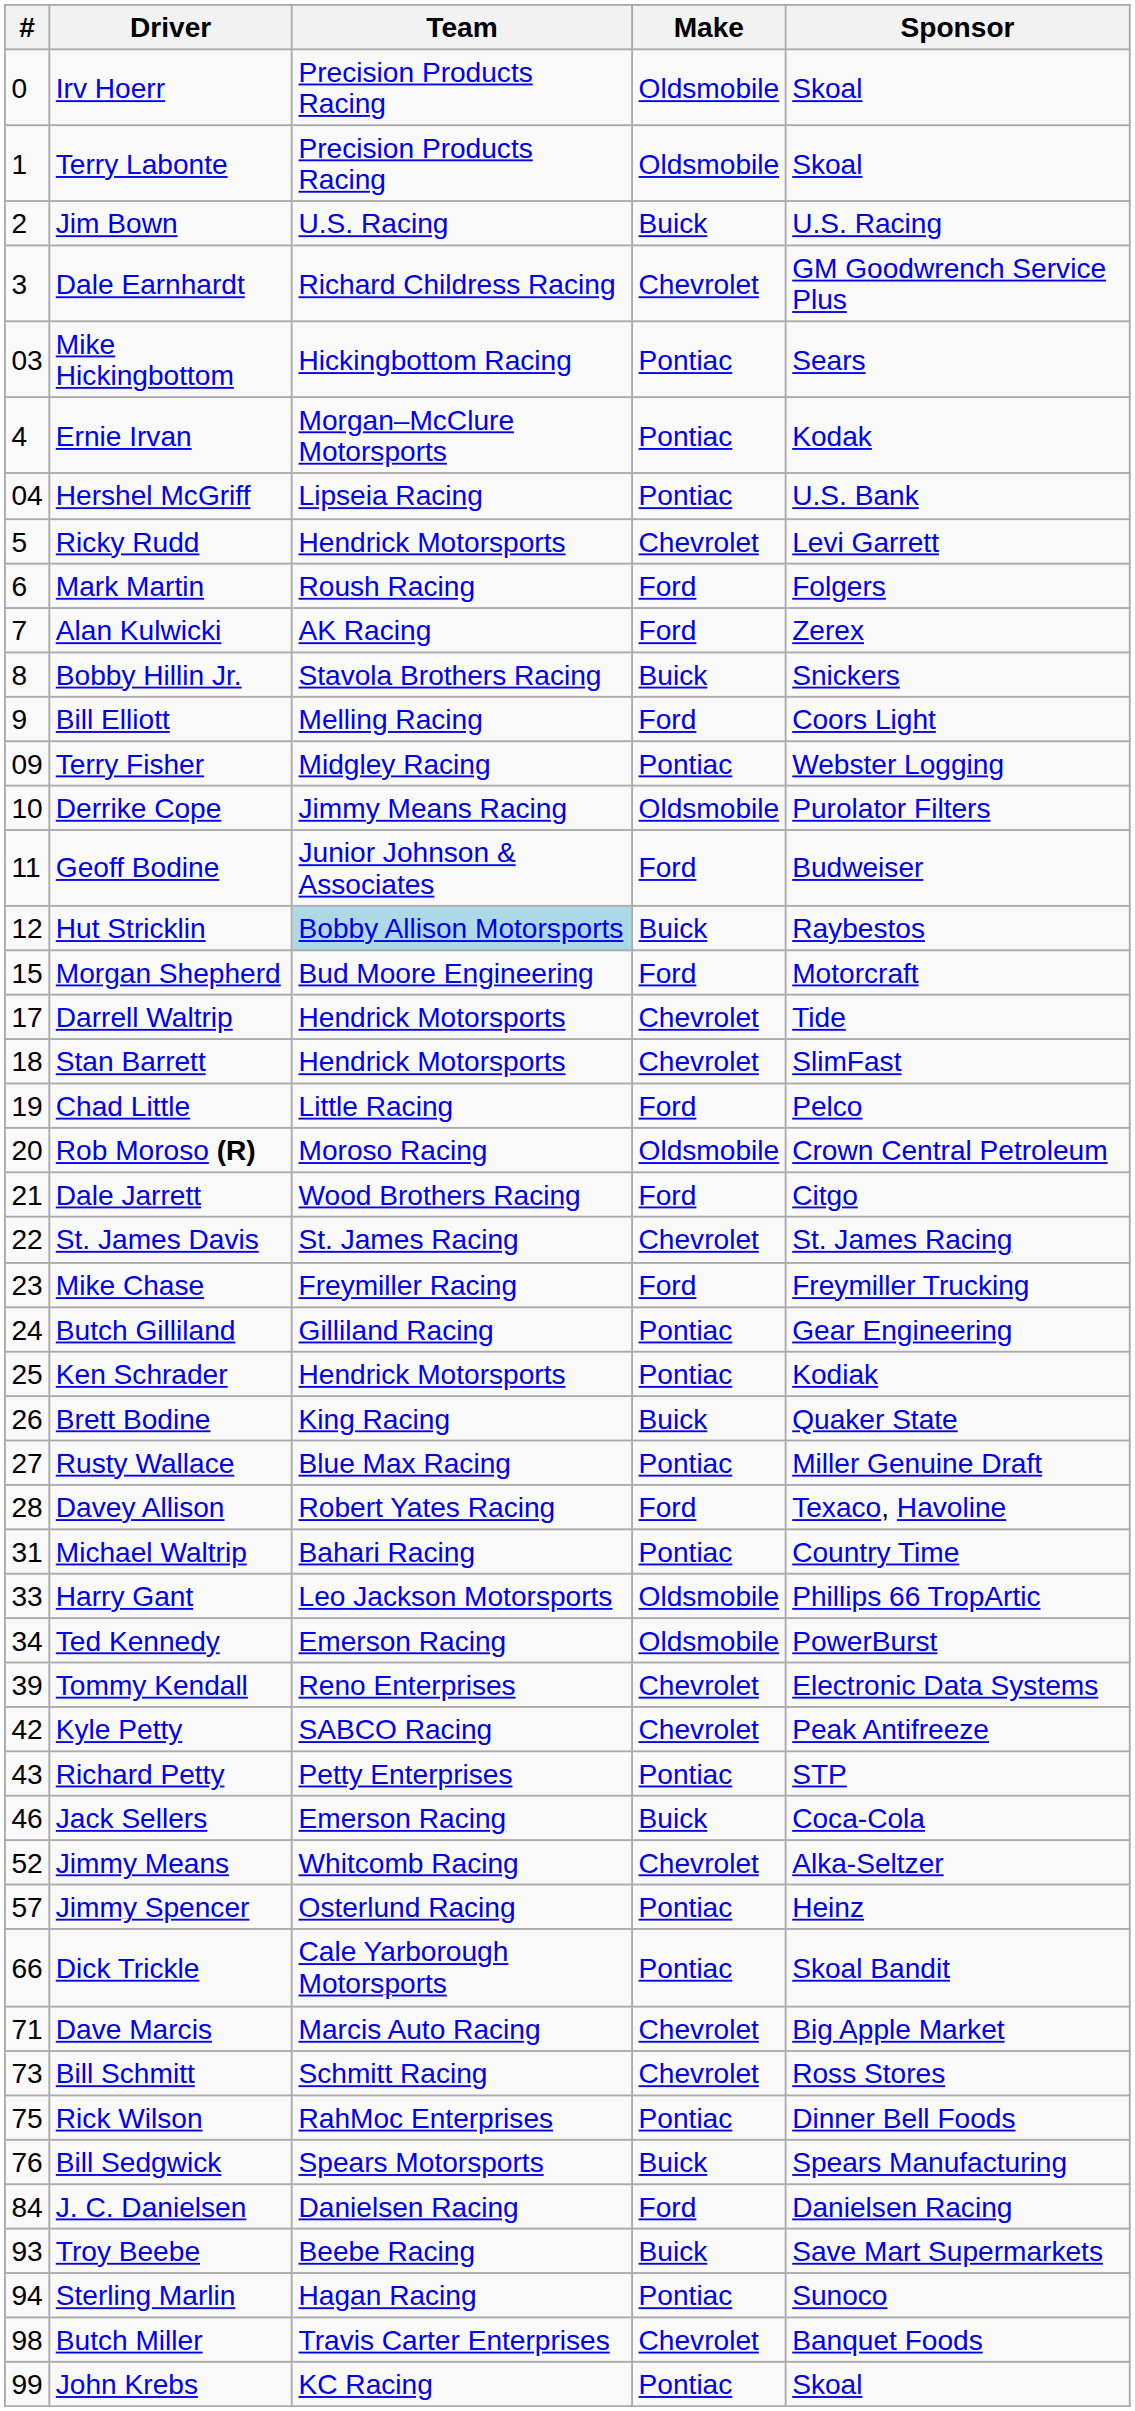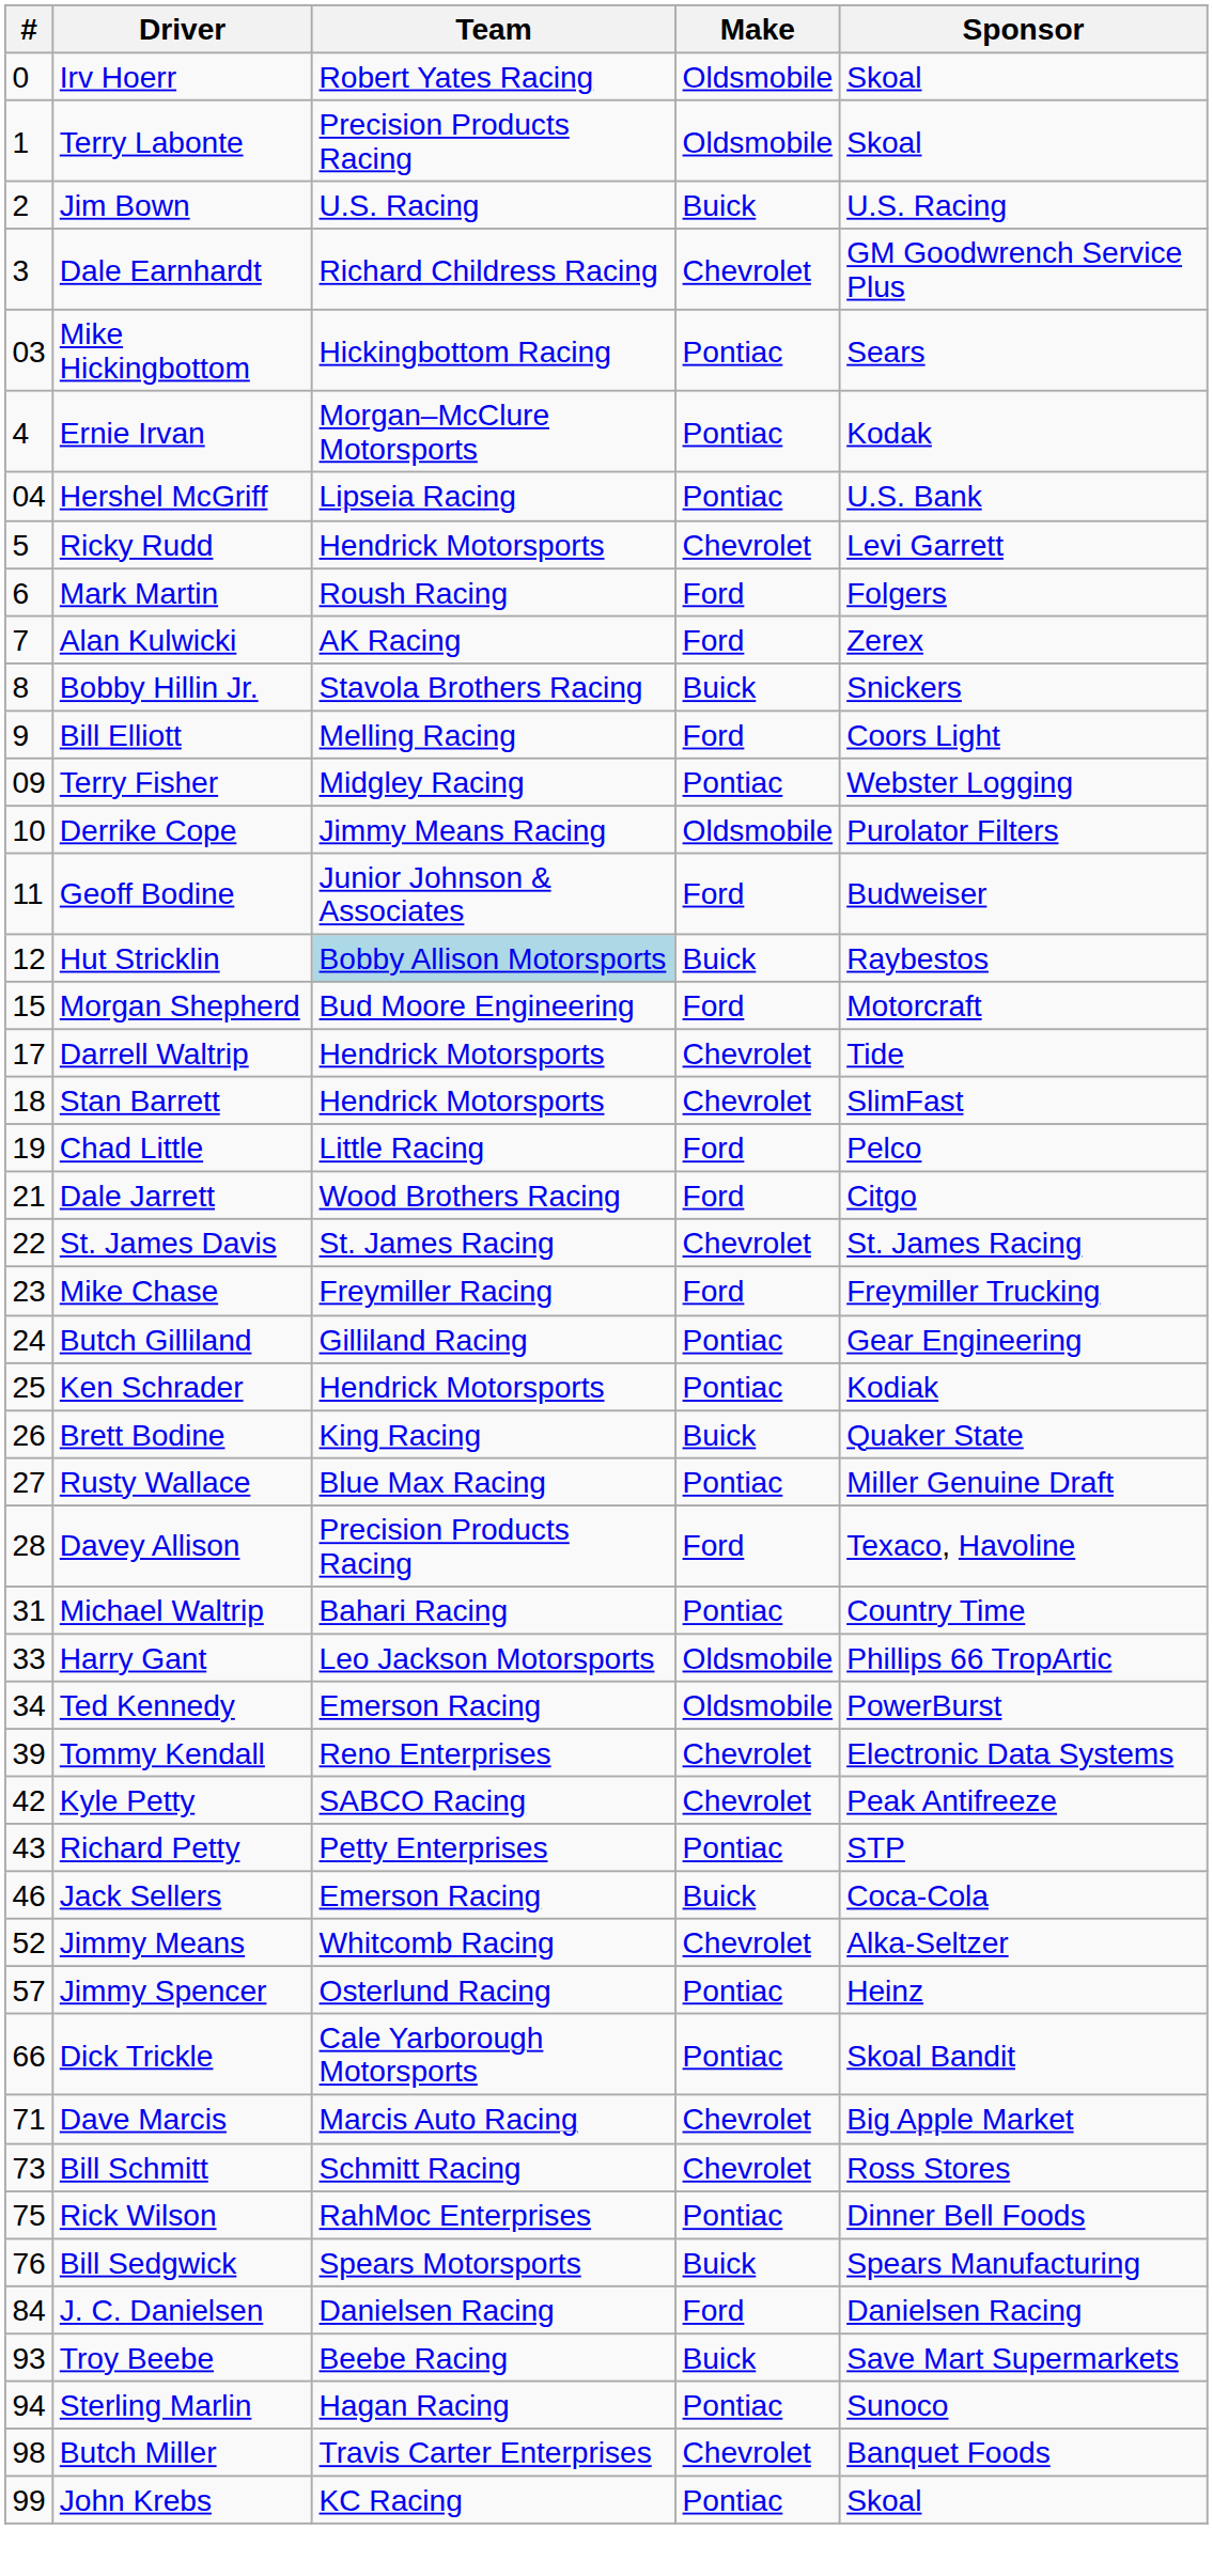 <table class="wikitable" style="font-size:95%">
 <tr>
 <th>#</th>
 <th>Driver</th>
 <th>Team</th>
 <th>Make</th>
 <th>Sponsor</th>
 </tr>
 <tr>
 <td>0</td>
 <td><a href='#'>Irv Hoerr</a></td>
-<td><a href='#'>Precision Products Racing</a></td>
+<td><a href='#'>Robert Yates Racing</a></td>
 <td><a href='#'>Oldsmobile</a></td>
 <td><a href='#'>Skoal</a></td>
 </tr>
 <tr>
 <td>1</td>
 <td><a href='#'>Terry Labonte</a></td>
 <td><a href='#'>Precision Products Racing</a></td>
 <td><a href='#'>Oldsmobile</a></td>
 <td><a href='#'>Skoal</a></td>
 </tr>
 <tr>
 <td>2</td>
 <td><a href='#'>Jim Bown</a></td>
 <td><a href='#'>U.S. Racing</a></td>
 <td><a href='#'>Buick</a></td>
 <td><a href='#'>U.S. Racing</a></td>
 </tr>
 <tr>
 <td>3</td>
 <td><a href='#'>Dale Earnhardt</a></td>
 <td><a href='#'>Richard Childress Racing</a></td>
 <td><a href='#'>Chevrolet</a></td>
 <td><a href='#'>GM Goodwrench Service Plus</a></td>
 </tr>
 <tr>
 <td>03</td>
 <td><a href='#'>Mike Hickingbottom</a></td>
 <td><a href='#'>Hickingbottom Racing</a></td>
 <td><a href='#'>Pontiac</a></td>
 <td><a href='#'>Sears</a></td>
 </tr>
 <tr>
 <td>4</td>
 <td><a href='#'>Ernie Irvan</a></td>
 <td><a href='#'>Morgan–McClure Motorsports</a></td>
 <td><a href='#'>Pontiac</a></td>
 <td><a href='#'>Kodak</a></td>
 </tr>
 <tr>
 <td>04</td>
 <td><a href='#'>Hershel McGriff</a></td>
 <td><a href='#'>Lipseia Racing</a></td>
 <td><a href='#'>Pontiac</a></td>
 <td><a href='#'>U.S. Bank</a></td>
 </tr>
 <tr>
 <td>5</td>
 <td><a href='#'>Ricky Rudd</a></td>
 <td><a href='#'>Hendrick Motorsports</a></td>
 <td><a href='#'>Chevrolet</a></td>
 <td><a href='#'>Levi Garrett</a></td>
 </tr>
 <tr>
 <td>6</td>
 <td><a href='#'>Mark Martin</a></td>
 <td><a href='#'>Roush Racing</a></td>
 <td><a href='#'>Ford</a></td>
 <td><a href='#'>Folgers</a></td>
 </tr>
 <tr>
 <td>7</td>
 <td><a href='#'>Alan Kulwicki</a></td>
 <td><a href='#'>AK Racing</a></td>
 <td><a href='#'>Ford</a></td>
 <td><a href='#'>Zerex</a></td>
 </tr>
 <tr>
 <td>8</td>
 <td><a href='#'>Bobby Hillin Jr.</a></td>
 <td><a href='#'>Stavola Brothers Racing</a></td>
 <td><a href='#'>Buick</a></td>
 <td><a href='#'>Snickers</a></td>
 </tr>
 <tr>
 <td>9</td>
 <td><a href='#'>Bill Elliott</a></td>
 <td><a href='#'>Melling Racing</a></td>
 <td><a href='#'>Ford</a></td>
 <td><a href='#'>Coors Light</a></td>
 </tr>
 <tr>
 <td>09</td>
 <td><a href='#'>Terry Fisher</a></td>
 <td><a href='#'>Midgley Racing</a></td>
 <td><a href='#'>Pontiac</a></td>
 <td><a href='#'>Webster Logging</a></td>
 </tr>
 <tr>
 <td>10</td>
 <td><a href='#'>Derrike Cope</a></td>
 <td><a href='#'>Jimmy Means Racing</a></td>
 <td><a href='#'>Oldsmobile</a></td>
 <td><a href='#'>Purolator Filters</a></td>
 </tr>
 <tr>
 <td>11</td>
 <td><a href='#'>Geoff Bodine</a></td>
 <td><a href='#'>Junior Johnson & Associates</a></td>
 <td><a href='#'>Ford</a></td>
 <td><a href='#'>Budweiser</a></td>
 </tr>
 <tr>
 <td>12</td>
 <td><a href='#'>Hut Stricklin</a></td>
 <td style="background: lightblue;"><a href='#'>Bobby Allison Motorsports</a></td>
 <td><a href='#'>Buick</a></td>
 <td><a href='#'>Raybestos</a></td>
 </tr>
 <tr>
 <td>15</td>
 <td><a href='#'>Morgan Shepherd</a></td>
 <td><a href='#'>Bud Moore Engineering</a></td>
 <td><a href='#'>Ford</a></td>
 <td><a href='#'>Motorcraft</a></td>
 </tr>
 <tr>
 <td>17</td>
 <td><a href='#'>Darrell Waltrip</a></td>
 <td><a href='#'>Hendrick Motorsports</a></td>
 <td><a href='#'>Chevrolet</a></td>
 <td><a href='#'>Tide</a></td>
 </tr>
 <tr>
 <td>18</td>
 <td><a href='#'>Stan Barrett</a></td>
 <td><a href='#'>Hendrick Motorsports</a></td>
 <td><a href='#'>Chevrolet</a></td>
 <td><a href='#'>SlimFast</a></td>
 </tr>
 <tr>
 <td>19</td>
 <td><a href='#'>Chad Little</a></td>
 <td><a href='#'>Little Racing</a></td>
 <td><a href='#'>Ford</a></td>
 <td><a href='#'>Pelco</a></td>
 </tr>
 <tr>
-<td>20</td>
-<td><a href='#'>Rob Moroso</a> <strong>(R)</strong></td>
-<td><a href='#'>Moroso Racing</a></td>
-<td><a href='#'>Oldsmobile</a></td>
-<td><a href='#'>Crown Central Petroleum</a></td>
-</tr>
-<tr>
 <td>21</td>
 <td><a href='#'>Dale Jarrett</a></td>
 <td><a href='#'>Wood Brothers Racing</a></td>
 <td><a href='#'>Ford</a></td>
 <td><a href='#'>Citgo</a></td>
 </tr>
 <tr>
 <td>22</td>
 <td><a href='#'>St. James Davis</a></td>
 <td><a href='#'>St. James Racing</a></td>
 <td><a href='#'>Chevrolet</a></td>
 <td><a href='#'>St. James Racing</a></td>
 </tr>
 <tr>
 <td>23</td>
 <td><a href='#'>Mike Chase</a></td>
 <td><a href='#'>Freymiller Racing</a></td>
 <td><a href='#'>Ford</a></td>
 <td><a href='#'>Freymiller Trucking</a></td>
 </tr>
 <tr>
 <td>24</td>
 <td><a href='#'>Butch Gilliland</a></td>
 <td><a href='#'>Gilliland Racing</a></td>
 <td><a href='#'>Pontiac</a></td>
 <td><a href='#'>Gear Engineering</a></td>
 </tr>
 <tr>
 <td>25</td>
 <td><a href='#'>Ken Schrader</a></td>
 <td><a href='#'>Hendrick Motorsports</a></td>
 <td><a href='#'>Pontiac</a></td>
 <td><a href='#'>Kodiak</a></td>
 </tr>
 <tr>
 <td>26</td>
 <td><a href='#'>Brett Bodine</a></td>
 <td><a href='#'>King Racing</a></td>
 <td><a href='#'>Buick</a></td>
 <td><a href='#'>Quaker State</a></td>
 </tr>
 <tr>
 <td>27</td>
 <td><a href='#'>Rusty Wallace</a></td>
 <td><a href='#'>Blue Max Racing</a></td>
 <td><a href='#'>Pontiac</a></td>
 <td><a href='#'>Miller Genuine Draft</a></td>
 </tr>
 <tr>
 <td>28</td>
 <td><a href='#'>Davey Allison</a></td>
-<td><a href='#'>Robert Yates Racing</a></td>
+<td><a href='#'>Precision Products Racing</a></td>
 <td><a href='#'>Ford</a></td>
 <td><a href='#'>Texaco</a>, <a href='#'>Havoline</a></td>
 </tr>
 <tr>
 <td>31</td>
 <td><a href='#'>Michael Waltrip</a></td>
 <td><a href='#'>Bahari Racing</a></td>
 <td><a href='#'>Pontiac</a></td>
 <td><a href='#'>Country Time</a></td>
 </tr>
 <tr>
 <td>33</td>
 <td><a href='#'>Harry Gant</a></td>
 <td><a href='#'>Leo Jackson Motorsports</a></td>
 <td><a href='#'>Oldsmobile</a></td>
 <td><a href='#'>Phillips 66 TropArtic</a></td>
 </tr>
 <tr>
 <td>34</td>
 <td><a href='#'>Ted Kennedy</a></td>
 <td><a href='#'>Emerson Racing</a></td>
 <td><a href='#'>Oldsmobile</a></td>
 <td><a href='#'>PowerBurst</a></td>
 </tr>
 <tr>
 <td>39</td>
 <td><a href='#'>Tommy Kendall</a></td>
 <td><a href='#'>Reno Enterprises</a></td>
 <td><a href='#'>Chevrolet</a></td>
 <td><a href='#'>Electronic Data Systems</a></td>
 </tr>
 <tr>
 <td>42</td>
 <td><a href='#'>Kyle Petty</a></td>
 <td><a href='#'>SABCO Racing</a></td>
 <td><a href='#'>Chevrolet</a></td>
 <td><a href='#'>Peak Antifreeze</a></td>
 </tr>
 <tr>
 <td>43</td>
 <td><a href='#'>Richard Petty</a></td>
 <td><a href='#'>Petty Enterprises</a></td>
 <td><a href='#'>Pontiac</a></td>
 <td><a href='#'>STP</a></td>
 </tr>
 <tr>
 <td>46</td>
 <td><a href='#'>Jack Sellers</a></td>
 <td><a href='#'>Emerson Racing</a></td>
 <td><a href='#'>Buick</a></td>
 <td><a href='#'>Coca-Cola</a></td>
 </tr>
 <tr>
 <td>52</td>
 <td><a href='#'>Jimmy Means</a></td>
 <td><a href='#'>Whitcomb Racing</a></td>
 <td><a href='#'>Chevrolet</a></td>
 <td><a href='#'>Alka-Seltzer</a></td>
 </tr>
 <tr>
 <td>57</td>
 <td><a href='#'>Jimmy Spencer</a></td>
 <td><a href='#'>Osterlund Racing</a></td>
 <td><a href='#'>Pontiac</a></td>
 <td><a href='#'>Heinz</a></td>
 </tr>
 <tr>
 <td>66</td>
 <td><a href='#'>Dick Trickle</a></td>
 <td><a href='#'>Cale Yarborough Motorsports</a></td>
 <td><a href='#'>Pontiac</a></td>
 <td><a href='#'>Skoal Bandit</a></td>
 </tr>
 <tr>
 <td>71</td>
 <td><a href='#'>Dave Marcis</a></td>
 <td><a href='#'>Marcis Auto Racing</a></td>
 <td><a href='#'>Chevrolet</a></td>
 <td><a href='#'>Big Apple Market</a></td>
 </tr>
 <tr>
 <td>73</td>
 <td><a href='#'>Bill Schmitt</a></td>
 <td><a href='#'>Schmitt Racing</a></td>
 <td><a href='#'>Chevrolet</a></td>
 <td><a href='#'>Ross Stores</a></td>
 </tr>
 <tr>
 <td>75</td>
 <td><a href='#'>Rick Wilson</a></td>
 <td><a href='#'>RahMoc Enterprises</a></td>
 <td><a href='#'>Pontiac</a></td>
 <td><a href='#'>Dinner Bell Foods</a></td>
 </tr>
 <tr>
 <td>76</td>
 <td><a href='#'>Bill Sedgwick</a></td>
 <td><a href='#'>Spears Motorsports</a></td>
 <td><a href='#'>Buick</a></td>
 <td><a href='#'>Spears Manufacturing</a></td>
 </tr>
 <tr>
 <td>84</td>
 <td><a href='#'>J. C. Danielsen</a></td>
 <td><a href='#'>Danielsen Racing</a></td>
 <td><a href='#'>Ford</a></td>
 <td><a href='#'>Danielsen Racing</a></td>
 </tr>
 <tr>
 <td>93</td>
 <td><a href='#'>Troy Beebe</a></td>
 <td><a href='#'>Beebe Racing</a></td>
 <td><a href='#'>Buick</a></td>
 <td><a href='#'>Save Mart Supermarkets</a></td>
 </tr>
 <tr>
 <td>94</td>
 <td><a href='#'>Sterling Marlin</a></td>
 <td><a href='#'>Hagan Racing</a></td>
 <td><a href='#'>Pontiac</a></td>
 <td><a href='#'>Sunoco</a></td>
 </tr>
 <tr>
 <td>98</td>
 <td><a href='#'>Butch Miller</a></td>
 <td><a href='#'>Travis Carter Enterprises</a></td>
 <td><a href='#'>Chevrolet</a></td>
 <td><a href='#'>Banquet Foods</a></td>
 </tr>
 <tr>
 <td>99</td>
 <td><a href='#'>John Krebs</a></td>
 <td><a href='#'>KC Racing</a></td>
 <td><a href='#'>Pontiac</a></td>
 <td><a href='#'>Skoal</a></td>
 </tr>
 </table>
